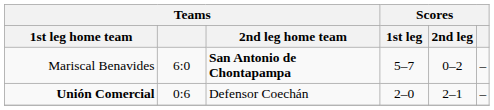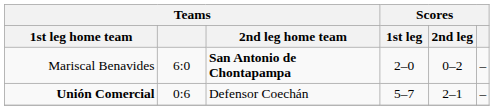 <table class="wikitable" style="text-align: center;">
 <tr>
 <th colspan=3>Teams</th>
 <th colspan=3>Scores</th>
 </tr>
 <tr>
 <th width="175">1st leg home team</th>
 <th width="50"></th>
 <th width="200">2nd leg home team</th>
 <th width="50">1st leg</th>
 <th width="50">2nd leg</th>
 <th></th>
 </tr>
 <tr>
 <td align=right>Mariscal Benavides</td>
 <td>6:0</td>
 <td align=left><strong>San Antonio de Chontapampa</strong></td>
-<td>5–7</td>
+<td>2–0</td>
 <td>0–2</td>
 <td>–</td>
 </tr>
 <tr>
 <td align=right><strong>Unión Comercial</strong></td>
 <td>0:6</td>
 <td align=left>Defensor Coechán</td>
-<td>2–0</td>
+<td>5–7</td>
 <td>2–1</td>
 <td>–</td>
 </tr>
 <tr>
 </tr>
 </table>
